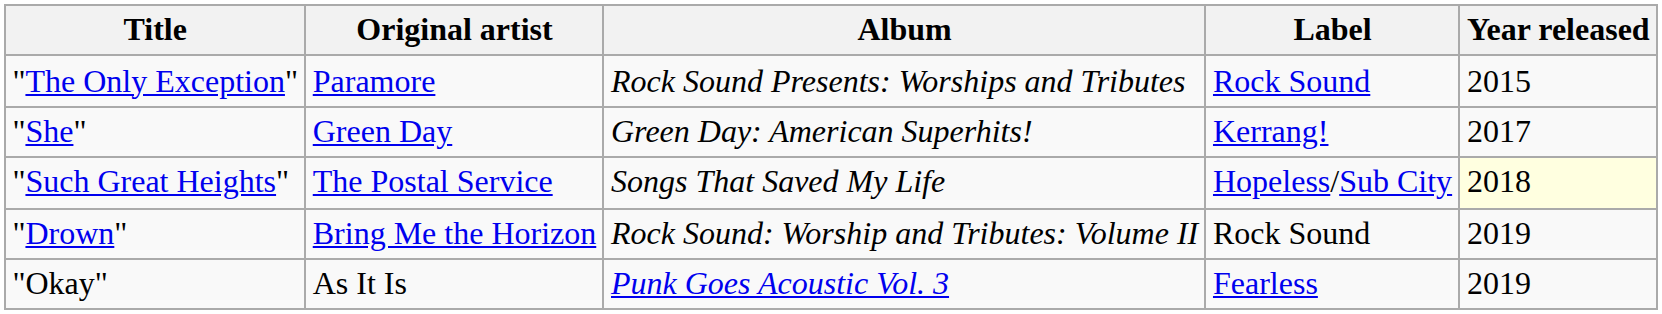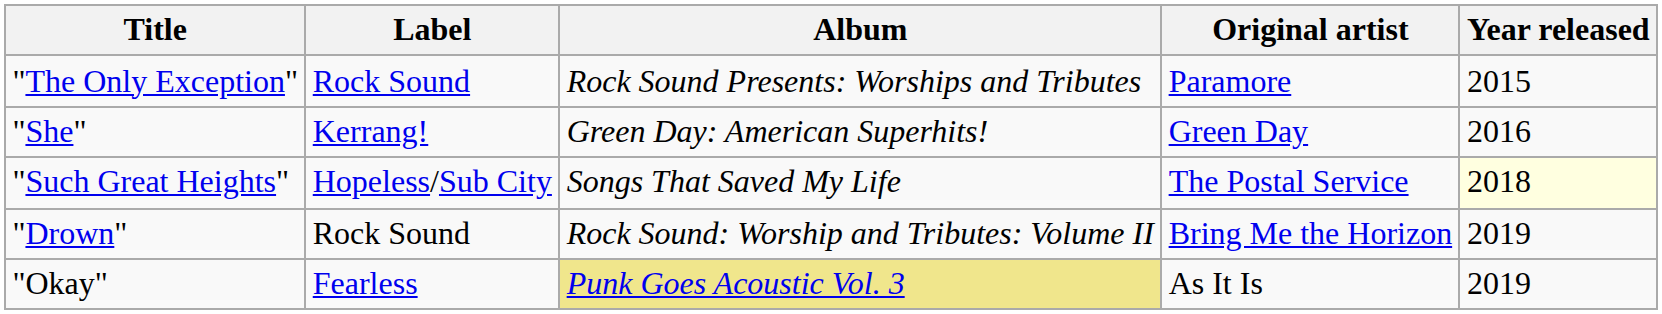 <table class="wikitable" border="1">
 <tr>
 <th>Title</th>
+<th>Label</th>
+<th>Album</th>
 <th>Original artist</th>
-<th>Album</th>
-<th>Label</th>
 <th>Year released</th>
 </tr>
 <tr>
 <td>"<a href='#'>The Only Exception</a>"</td>
+<td><a href='#'>Rock Sound</a></td>
+<td><em>Rock Sound Presents: Worships and Tributes</em></td>
 <td><a href='#'>Paramore</a></td>
-<td><em>Rock Sound Presents: Worships and Tributes</em></td>
-<td><a href='#'>Rock Sound</a></td>
 <td>2015</td>
 </tr>
 <tr>
 <td>"<a href='#'>She</a>"</td>
+<td><a href='#'>Kerrang!</a></td>
+<td><em>Green Day: American Superhits!</em></td>
 <td><a href='#'>Green Day</a></td>
-<td><em>Green Day: American Superhits!</em></td>
-<td><a href='#'>Kerrang!</a></td>
-<td>2017</td>
+<td>2016</td>
 </tr>
 <tr>
 <td>"<a href='#'>Such Great Heights</a>"</td>
+<td><a href='#'>Hopeless</a>/<a href='#'>Sub City</a></td>
+<td><em>Songs That Saved My Life</em></td>
 <td><a href='#'>The Postal Service</a></td>
-<td><em>Songs That Saved My Life</em></td>
-<td><a href='#'>Hopeless</a>/<a href='#'>Sub City</a></td>
 <td style="background: lightyellow;">2018</td>
 </tr>
 <tr>
 <td>"<a href='#'>Drown</a>"</td>
+<td>Rock Sound</td>
+<td><em>Rock Sound: Worship and Tributes: Volume II</em></td>
 <td><a href='#'>Bring Me the Horizon</a></td>
-<td><em>Rock Sound: Worship and Tributes: Volume II</em></td>
-<td>Rock Sound</td>
 <td>2019</td>
 </tr>
 <tr>
 <td>"Okay"</td>
+<td><a href='#'>Fearless</a></td>
+<td style="background: khaki;"><em><a href='#'>Punk Goes Acoustic Vol. 3</a></em></td>
 <td>As It Is</td>
-<td><em><a href='#'>Punk Goes Acoustic Vol. 3</a></em></td>
-<td><a href='#'>Fearless</a></td>
 <td>2019</td>
 </tr>
 </table>
